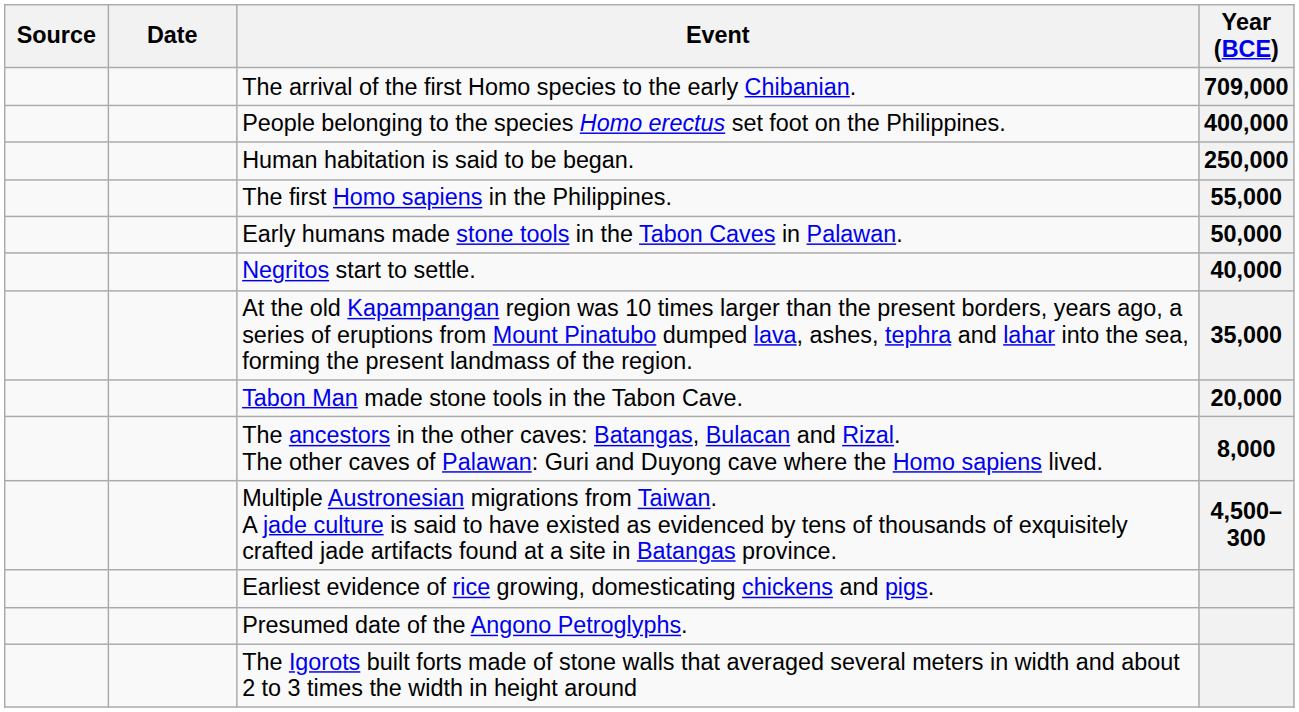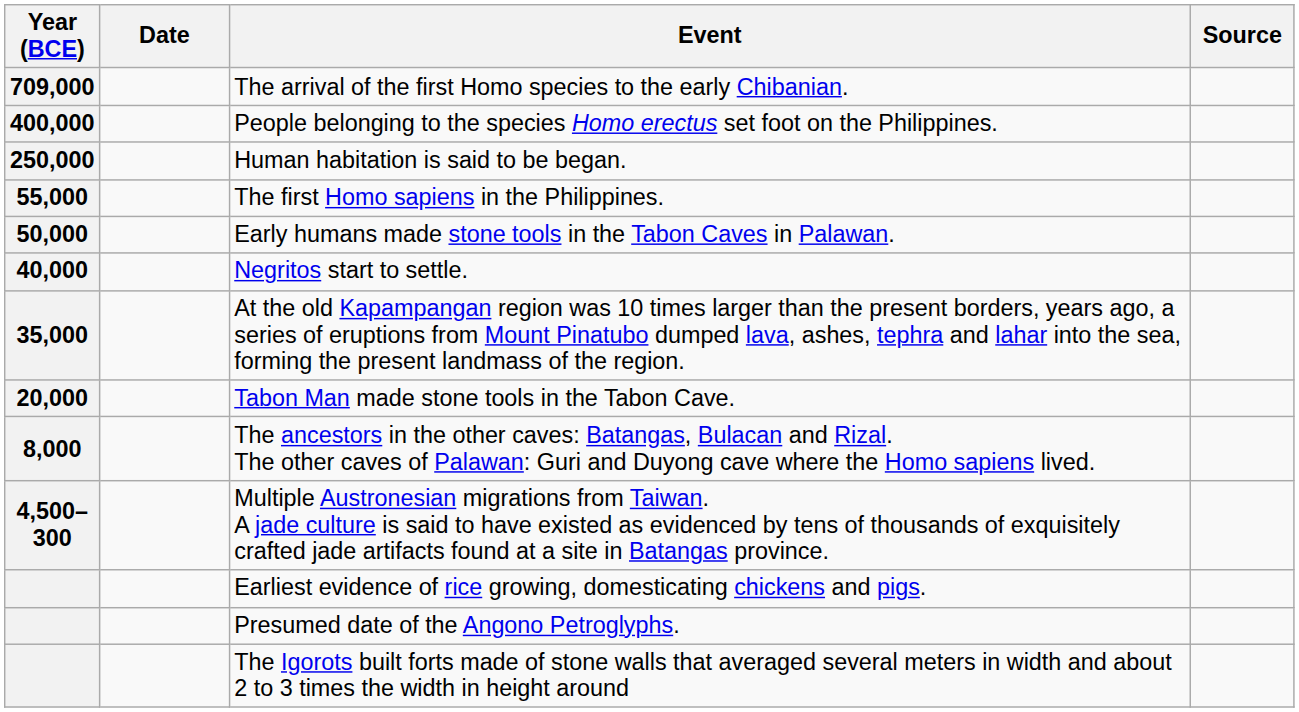 <table class="wikitable toptextcells" style="width:100%;">
 <tr>
-<th scope="col" style="width:8%;">Source</th>
+<th scope="col" style="width:6%;">Year<br>(<a href='#'>BCE</a>)</th>
 <th scope="col" style="width:10%;">Date</th>
 <th scope="col">Event</th>
-<th scope="col" style="width:6%;">Year<br>(<a href='#'>BCE</a>)</th>
+<th scope="col" style="width:8%;">Source</th>
 </tr>
 <tr>
-<td></td>
+<th scope="row">709,000</th>
 <td></td>
 <td>The arrival of the first Homo species to the early <a href='#'>Chibanian</a>.</td>
-<th scope="row">709,000</th>
+<td></td>
 </tr>
 <tr>
-<td></td>
+<th scope="row">400,000</th>
 <td></td>
 <td>People belonging to the species <em><a href='#'>Homo erectus</a></em> set foot on the Philippines.</td>
-<th scope="row">400,000</th>
+<td></td>
 </tr>
 <tr>
-<td><br></td>
+<th scope="row">250,000</th>
 <td></td>
 <td>Human habitation is said to be began.</td>
-<th scope="row">250,000</th>
+<td><br></td>
 </tr>
 <tr>
-<td></td>
+<th scope="row">55,000</th>
 <td></td>
 <td>The first <a href='#'>Homo sapiens</a> in the Philippines.</td>
-<th scope="row">55,000</th>
+<td></td>
 </tr>
 <tr>
-<td></td>
+<th scope="row">50,000</th>
 <td></td>
 <td>Early humans made <a href='#'>stone tools</a> in the <a href='#'>Tabon Caves</a> in <a href='#'>Palawan</a>.</td>
-<th scope="row">50,000</th>
+<td></td>
 </tr>
 <tr>
-<td><br></td>
+<th scope="row">40,000</th>
 <td></td>
 <td><a href='#'>Negritos</a> start to settle.</td>
-<th scope="row">40,000</th>
+<td><br></td>
 </tr>
 <tr>
-<td></td>
+<th scope="row">35,000</th>
 <td></td>
 <td>At the old <a href='#'>Kapampangan</a> region was 10 times larger than the present borders, years ago, a series of eruptions from <a href='#'>Mount Pinatubo</a> dumped <a href='#'>lava</a>, ashes, <a href='#'>tephra</a> and <a href='#'>lahar</a> into the sea, forming the present landmass of the region.</td>
-<th scope="row">35,000</th>
+<td></td>
 </tr>
 <tr>
-<td></td>
+<th scope="row">20,000</th>
 <td></td>
 <td><a href='#'>Tabon Man</a> made stone tools in the Tabon Cave.</td>
-<th scope="row">20,000</th>
+<td></td>
 </tr>
 <tr>
-<td></td>
+<th>8,000</th>
 <td></td>
 <td>The <a href='#'>ancestors</a> in the other caves: <a href='#'>Batangas</a>, <a href='#'>Bulacan</a> and <a href='#'>Rizal</a>.<br>The other caves of <a href='#'>Palawan</a>: Guri and Duyong cave where the <a href='#'>Homo sapiens</a> lived.</td>
-<th>8,000</th>
+<td></td>
 </tr>
 <tr>
-<td></td>
+<th scope="row">4,500–300</th>
 <td></td>
 <td>Multiple <a href='#'>Austronesian</a> migrations from <a href='#'>Taiwan</a>.<br>A <a href='#'>jade culture</a> is said to have existed as evidenced by tens of thousands of exquisitely crafted jade artifacts found at a site in <a href='#'>Batangas</a> province.</td>
-<th scope="row">4,500–300</th>
+<td></td>
 </tr>
 <tr>
-<td></td>
+<th scope="row"></th>
 <td></td>
 <td>Earliest evidence of <a href='#'>rice</a> growing, domesticating <a href='#'>chickens</a> and <a href='#'>pigs</a>.</td>
-<th scope="row"></th>
+<td></td>
 </tr>
 <tr>
-<td></td>
+<th scope="row"></th>
 <td></td>
 <td>Presumed date of the <a href='#'>Angono Petroglyphs</a>.</td>
-<th scope="row"></th>
+<td></td>
 </tr>
 <tr>
-<td></td>
+<th scope="row"></th>
 <td></td>
 <td>The <a href='#'>Igorots</a> built forts made of stone walls that averaged several meters in width and about 2 to 3 times the width in height around</td>
-<th scope="row"></th>
+<td></td>
 </tr>
 </table>
